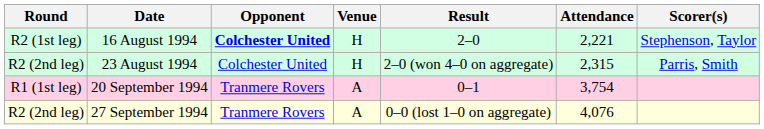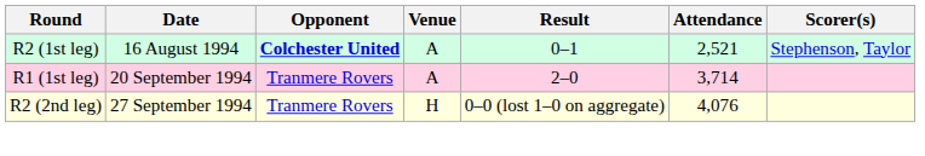 <table class="wikitable sortable" style="text-align:center;">
 <tr>
 <th>Round</th>
 <th>Date</th>
 <th>Opponent</th>
 <th>Venue</th>
 <th>Result</th>
 <th>Attendance</th>
 <th>Scorer(s)</th>
 </tr>
 <tr style="background:#d0ffe3;">
 <td>R2 (1st leg)</td>
 <td>16 August 1994</td>
 <td><strong><a href='#'>Colchester United</a></strong></td>
-<td>H</td>
-<td>2–0</td>
-<td>2,221</td>
+<td>A</td>
+<td>0–1</td>
+<td>2,521</td>
 <td><a href='#'>Stephenson</a>, <a href='#'>Taylor</a></td>
-</tr>
-<tr style="background:#d0ffe3;">
-<td>R2 (2nd leg)</td>
-<td>23 August 1994</td>
-<td><a href='#'>Colchester United</a></td>
-<td>H</td>
-<td>2–0 (won 4–0 on aggregate)</td>
-<td>2,315</td>
-<td><a href='#'>Parris</a>, <a href='#'>Smith</a></td>
 </tr>
 <tr style="background:#ffd0e3;">
 <td>R1 (1st leg)</td>
 <td>20 September 1994</td>
 <td><a href='#'>Tranmere Rovers</a></td>
 <td>A</td>
-<td>0–1</td>
-<td>3,754</td>
+<td>2–0</td>
+<td>3,714</td>
 <td></td>
 </tr>
 <tr style="background:#ffd;">
 <td>R2 (2nd leg)</td>
 <td>27 September 1994</td>
 <td><a href='#'>Tranmere Rovers</a></td>
-<td>A</td>
+<td>H</td>
 <td>0–0 (lost 1–0 on aggregate)</td>
 <td>4,076</td>
 <td></td>
 </tr>
 </table>
